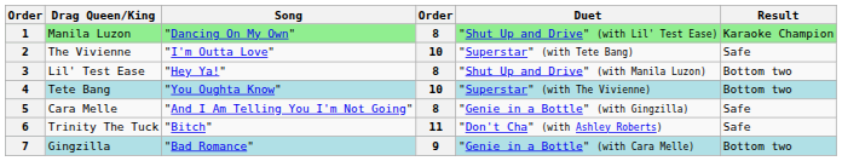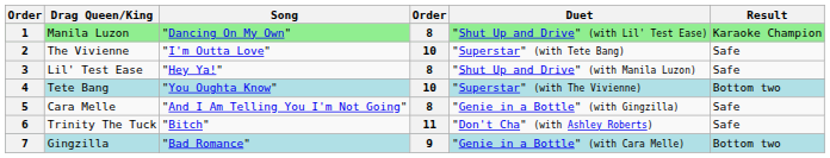 <table class="wikitable sortable collapsed">
 <tr style="text-align:Center; background:#cc;">
 <th>Order</th>
 <th>Drag Queen/King</th>
 <th>Song</th>
 <th>Order</th>
 <th>Duet</th>
 <th>Result</th>
 </tr>
 <tr style="background:lightgreen;">
 <th>1</th>
 <td>Manila Luzon</td>
 <td>"<a href='#'>Dancing On My Own</a>"</td>
 <th>8</th>
 <td>"<a href='#'>Shut Up and Drive</a>" <small>(with Lil' Test Ease)</small></td>
 <td>Karaoke Champion</td>
 </tr>
 <tr>
 <th>2</th>
 <td>The Vivienne</td>
 <td>"<a href='#'>I'm Outta Love</a>"</td>
 <th>10</th>
 <td>"<a href='#'>Superstar</a>" <small>(with Tete Bang)</small></td>
 <td>Safe</td>
 </tr>
 <tr>
 <th>3</th>
 <td>Lil' Test Ease</td>
 <td>"<a href='#'>Hey Ya!</a>"</td>
 <th>8</th>
 <td>"<a href='#'>Shut Up and Drive</a>" <small>(with Manila Luzon)</small></td>
-<td>Bottom two</td>
+<td>Safe</td>
 </tr>
 <tr style="background:#b0e0e6;">
 <th>4</th>
 <td>Tete Bang</td>
 <td>"<a href='#'>You Oughta Know</a>"</td>
 <th>10</th>
 <td>"<a href='#'>Superstar</a>" <small>(with The Vivienne)</small></td>
 <td>Bottom two</td>
 </tr>
 <tr>
 <th>5</th>
 <td>Cara Melle</td>
 <td>"<a href='#'>And I Am Telling You I'm Not Going</a>"</td>
 <th>8</th>
 <td>"<a href='#'>Genie in a Bottle</a>" <small>(with Gingzilla)</small></td>
 <td>Safe</td>
 </tr>
 <tr>
 <th>6</th>
 <td>Trinity The Tuck</td>
 <td>"<a href='#'>Bitch</a>"</td>
 <th>11</th>
 <td>"<a href='#'>Don't Cha</a>" <small>(with <a href='#'>Ashley Roberts</a>)</small></td>
 <td>Safe</td>
 </tr>
 <tr style="background:#b0e0e6;">
 <th>7</th>
 <td>Gingzilla</td>
 <td>"<a href='#'>Bad Romance</a>"</td>
 <th>9</th>
 <td>"<a href='#'>Genie in a Bottle</a>" <small>(with Cara Melle)</small></td>
 <td>Bottom two</td>
 </tr>
 </table>
